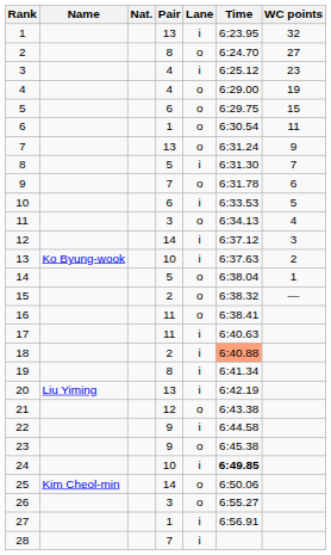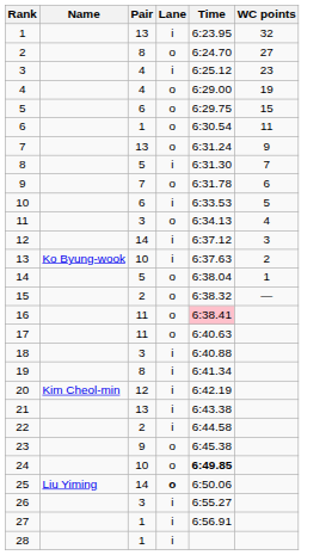 <table class="wikitable sortable" style="text-align:center">
 <tr>
 <th>Rank</th>
 <th>Name</th>
-<th>Nat.</th>
 <th>Pair</th>
 <th>Lane</th>
 <th>Time</th>
 <th>WC points</th>
 </tr>
 <tr>
 <td>1</td>
 <td align=left></td>
-<td></td>
 <td>13</td>
 <td>i</td>
 <td>6:23.95</td>
 <td>32</td>
 </tr>
 <tr>
 <td>2</td>
 <td align=left></td>
-<td></td>
 <td>8</td>
 <td>o</td>
 <td>6:24.70</td>
 <td>27</td>
 </tr>
 <tr>
 <td>3</td>
 <td align=left></td>
-<td></td>
 <td>4</td>
 <td>i</td>
 <td>6:25.12</td>
 <td>23</td>
 </tr>
 <tr>
 <td>4</td>
 <td align=left></td>
-<td></td>
 <td>4</td>
 <td>o</td>
 <td>6:29.00</td>
 <td>19</td>
 </tr>
 <tr>
 <td>5</td>
 <td align=left></td>
-<td></td>
 <td>6</td>
 <td>o</td>
 <td>6:29.75</td>
 <td>15</td>
 </tr>
 <tr>
 <td>6</td>
 <td align=left></td>
-<td></td>
 <td>1</td>
 <td>o</td>
 <td>6:30.54</td>
 <td>11</td>
 </tr>
 <tr>
 <td>7</td>
 <td align=left></td>
-<td></td>
 <td>13</td>
 <td>o</td>
 <td>6:31.24</td>
 <td>9</td>
 </tr>
 <tr>
 <td>8</td>
 <td align=left></td>
-<td></td>
 <td>5</td>
 <td>i</td>
 <td>6:31.30</td>
 <td>7</td>
 </tr>
 <tr>
 <td>9</td>
 <td align=left></td>
-<td></td>
 <td>7</td>
 <td>o</td>
 <td>6:31.78</td>
 <td>6</td>
 </tr>
 <tr>
 <td>10</td>
 <td align=left></td>
-<td></td>
 <td>6</td>
 <td>i</td>
 <td>6:33.53</td>
 <td>5</td>
 </tr>
 <tr>
 <td>11</td>
 <td align=left></td>
-<td></td>
 <td>3</td>
 <td>o</td>
 <td>6:34.13</td>
 <td>4</td>
 </tr>
 <tr>
 <td>12</td>
 <td align=left></td>
-<td></td>
 <td>14</td>
 <td>i</td>
 <td>6:37.12</td>
 <td>3</td>
 </tr>
 <tr>
 <td>13</td>
 <td align=left><a href='#'>Ko Byung-wook</a></td>
-<td></td>
 <td>10</td>
 <td>i</td>
 <td>6:37.63</td>
 <td>2</td>
 </tr>
 <tr>
 <td>14</td>
 <td align=left></td>
-<td></td>
 <td>5</td>
 <td>o</td>
 <td>6:38.04</td>
 <td>1</td>
 </tr>
 <tr>
 <td>15</td>
 <td align=left></td>
-<td></td>
 <td>2</td>
 <td>o</td>
 <td>6:38.32</td>
 <td>—</td>
 </tr>
 <tr>
 <td>16</td>
 <td align=left></td>
-<td></td>
 <td>11</td>
 <td>o</td>
-<td>6:38.41</td>
+<td style="background: pink;">6:38.41</td>
 <td></td>
 </tr>
 <tr>
 <td>17</td>
 <td align=left></td>
-<td></td>
 <td>11</td>
-<td>i</td>
+<td>o</td>
 <td>6:40.63</td>
 <td></td>
 </tr>
 <tr>
 <td>18</td>
 <td align=left></td>
-<td></td>
-<td>2</td>
+<td>3</td>
 <td>i</td>
-<td style="background: lightsalmon;">6:40.88</td>
+<td>6:40.88</td>
 <td></td>
 </tr>
 <tr>
 <td>19</td>
 <td align=left></td>
-<td></td>
 <td>8</td>
 <td>i</td>
 <td>6:41.34</td>
 <td></td>
 </tr>
 <tr>
 <td>20</td>
-<td align=left><a href='#'>Liu Yiming</a></td>
-<td></td>
-<td>13</td>
+<td align=left><a href='#'>Kim Cheol-min</a></td>
+<td>12</td>
 <td>i</td>
 <td>6:42.19</td>
 <td></td>
 </tr>
 <tr>
 <td>21</td>
 <td align=left></td>
-<td></td>
-<td>12</td>
-<td>o</td>
+<td>13</td>
+<td>i</td>
 <td>6:43.38</td>
 <td></td>
 </tr>
 <tr>
 <td>22</td>
 <td align=left></td>
-<td></td>
-<td>9</td>
+<td>2</td>
 <td>i</td>
 <td>6:44.58</td>
 <td></td>
 </tr>
 <tr>
 <td>23</td>
 <td align=left></td>
-<td></td>
 <td>9</td>
 <td>o</td>
 <td>6:45.38</td>
 <td></td>
 </tr>
 <tr>
 <td>24</td>
 <td align=left></td>
-<td></td>
 <td>10</td>
-<td>i</td>
+<td>o</td>
 <td><strong>6:49.85</strong></td>
 <td></td>
 </tr>
 <tr>
 <td>25</td>
-<td align=left><a href='#'>Kim Cheol-min</a></td>
-<td></td>
+<td align=left><a href='#'>Liu Yiming</a></td>
 <td>14</td>
-<td>o</td>
+<td><strong>o</strong></td>
 <td>6:50.06</td>
 <td></td>
 </tr>
 <tr>
 <td>26</td>
 <td align=left></td>
-<td></td>
 <td>3</td>
-<td>o</td>
+<td>i</td>
 <td>6:55.27</td>
 <td></td>
 </tr>
 <tr>
 <td>27</td>
 <td align=left></td>
-<td></td>
 <td>1</td>
 <td>i</td>
 <td>6:56.91</td>
 <td></td>
 </tr>
 <tr>
 <td>28</td>
 <td align=left></td>
-<td></td>
-<td>7</td>
+<td>1</td>
 <td>i</td>
 <td></td>
 <td></td>
 </tr>
 </table>
